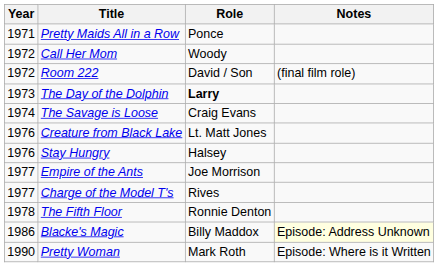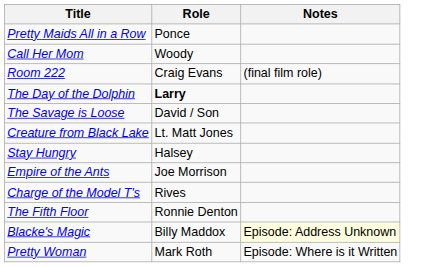 <table class="wikitable">
 <tr>
-<th>Year</th>
 <th>Title</th>
 <th>Role</th>
 <th>Notes</th>
 </tr>
 <tr>
-<td>1971</td>
 <td><em><a href='#'>Pretty Maids All in a Row</a></em></td>
 <td>Ponce</td>
 <td></td>
 </tr>
 <tr>
-<td>1972</td>
 <td><em><a href='#'>Call Her Mom</a></em></td>
 <td>Woody</td>
 <td></td>
 </tr>
 <tr>
-<td>1972</td>
 <td><em><a href='#'>Room 222</a></em></td>
-<td>David / Son</td>
+<td>Craig Evans</td>
 <td>(final film role)</td>
 </tr>
 <tr>
-<td>1973</td>
 <td><em><a href='#'>The Day of the Dolphin</a></em></td>
 <td><strong>Larry</strong></td>
 <td></td>
 </tr>
 <tr>
-<td>1974</td>
 <td><em><a href='#'>The Savage is Loose</a></em></td>
-<td>Craig Evans</td>
+<td>David / Son</td>
 <td></td>
 </tr>
 <tr>
-<td>1976</td>
 <td><em><a href='#'>Creature from Black Lake</a></em></td>
 <td>Lt. Matt Jones</td>
 <td></td>
 </tr>
 <tr>
-<td>1976</td>
 <td><em><a href='#'>Stay Hungry</a></em></td>
 <td>Halsey</td>
 <td></td>
 </tr>
 <tr>
-<td>1977</td>
 <td><em><a href='#'>Empire of the Ants</a></em></td>
 <td>Joe Morrison</td>
 <td></td>
 </tr>
 <tr>
-<td>1977</td>
 <td><em><a href='#'>Charge of the Model T's</a></em></td>
 <td>Rives</td>
 <td></td>
 </tr>
 <tr>
-<td>1978</td>
 <td><em><a href='#'>The Fifth Floor</a></em></td>
 <td>Ronnie Denton</td>
 <td></td>
 </tr>
 <tr>
-<td>1986</td>
 <td><em><a href='#'>Blacke's Magic</a></em></td>
 <td>Billy Maddox</td>
 <td style="background: lightyellow;">Episode: Address Unknown</td>
 </tr>
 <tr>
-<td>1990</td>
 <td><em><a href='#'>Pretty Woman</a></em></td>
 <td>Mark Roth</td>
 <td>Episode: Where is it Written</td>
 </tr>
 </table>
